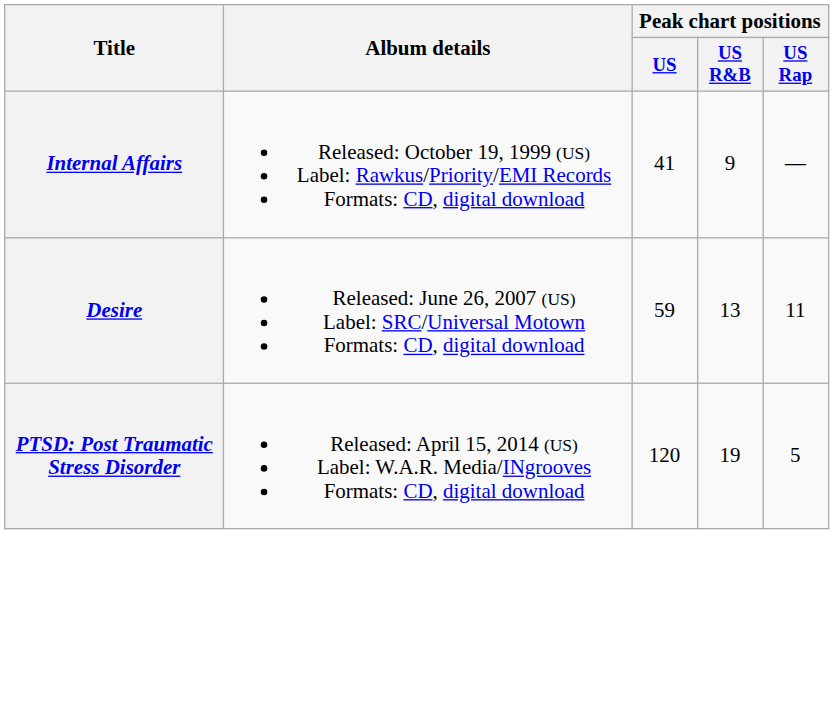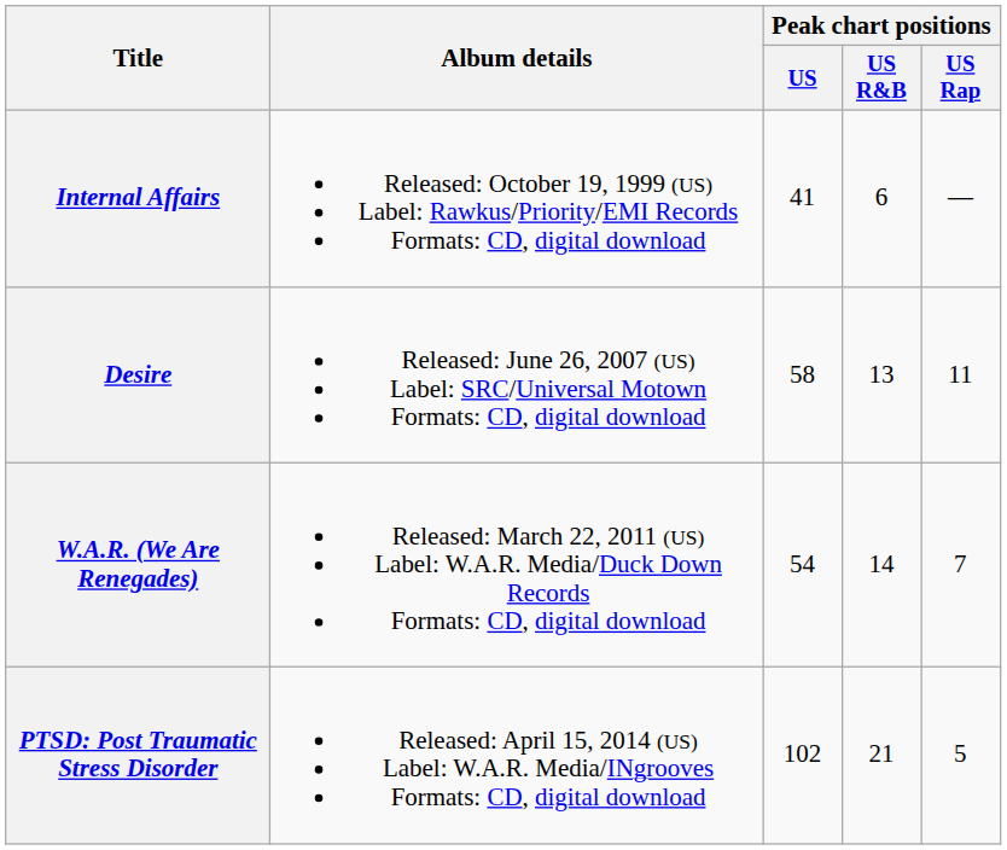 <table class="wikitable plainrowheaders" style="text-align:center;">
 <tr>
 <th scope="col" rowspan="2" style="width:10em;">Title</th>
 <th scope="col" rowspan="2" style="width:19em;">Album details</th>
 <th scope="col" colspan="3">Peak chart positions</th>
 </tr>
 <tr>
 <th scope="col" style="width:3em;font-size:90%;"><a href='#'>US</a></th>
 <th scope="col" style="width:3em;font-size:90%;"><a href='#'>US R&B</a></th>
 <th scope="col" style="width:3em;font-size:90%;"><a href='#'>US<br>Rap</a></th>
 </tr>
 <tr>
 <th scope="row"><em><a href='#'>Internal Affairs</a></em></th>
 <td><br><ul><li>Released: October 19, 1999 <small>(US)</small></li><li>Label: <a href='#'>Rawkus</a>/<a href='#'>Priority</a>/<a href='#'>EMI Records</a></li><li>Formats: <a href='#'>CD</a>, <a href='#'>digital download</a></li></ul></td>
 <td>41</td>
-<td>9</td>
+<td>6</td>
 <td>—</td>
 </tr>
 <tr>
 <th scope="row"><em><a href='#'>Desire</a></em></th>
 <td><br><ul><li>Released: June 26, 2007 <small>(US)</small></li><li>Label: <a href='#'>SRC</a>/<a href='#'>Universal Motown</a></li><li>Formats: <a href='#'>CD</a>, <a href='#'>digital download</a></li></ul></td>
-<td>59</td>
+<td>58</td>
 <td>13</td>
 <td>11</td>
 </tr>
 <tr>
+<th scope="row"><em><a href='#'>W.A.R. (We Are Renegades)</a></em></th>
+<td><br><ul><li>Released: March 22, 2011 <small>(US)</small></li><li>Label: W.A.R. Media/<a href='#'>Duck Down Records</a></li><li>Formats: <a href='#'>CD</a>, <a href='#'>digital download</a></li></ul></td>
+<td>54</td>
+<td>14</td>
+<td>7</td>
+</tr>
+<tr>
 <th scope="row"><em><a href='#'>PTSD: Post Traumatic Stress Disorder</a></em></th>
 <td><br><ul><li>Released: April 15, 2014 <small>(US)</small></li><li>Label: W.A.R. Media/<a href='#'>INgrooves</a></li><li>Formats: <a href='#'>CD</a>, <a href='#'>digital download</a></li></ul></td>
-<td>120</td>
-<td>19</td>
+<td>102</td>
+<td>21</td>
 <td>5</td>
 </tr>
 </table>
